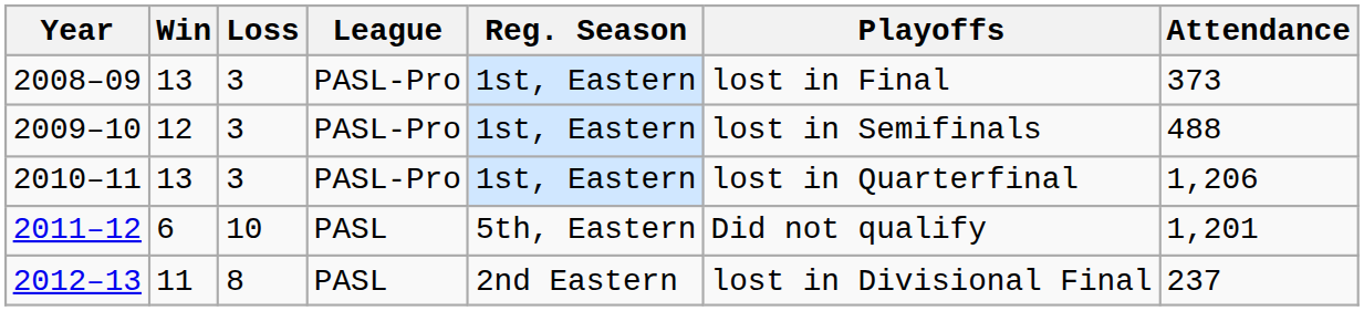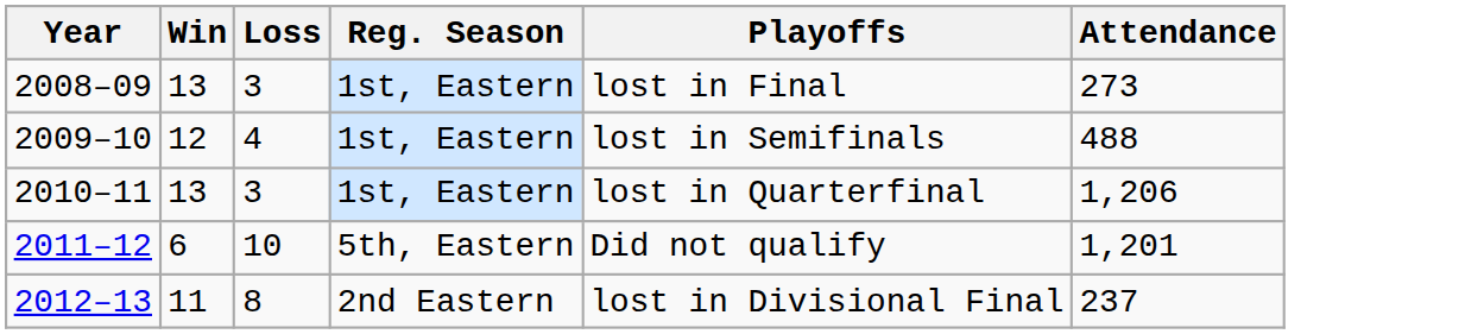 <table class="wikitable">
 <tr>
 <th>Year</th>
 <th>Win</th>
 <th>Loss</th>
-<th>League</th>
 <th>Reg. Season</th>
 <th>Playoffs</th>
 <th>Attendance</th>
 </tr>
 <tr>
 <td>2008–09</td>
 <td>13</td>
 <td>3</td>
-<td>PASL-Pro</td>
 <td bgcolor="#D0E7FF">1st, Eastern</td>
 <td>lost in Final</td>
-<td>373</td>
+<td>273</td>
 </tr>
 <tr>
 <td>2009–10</td>
 <td>12</td>
-<td>3</td>
-<td>PASL-Pro</td>
+<td>4</td>
 <td bgcolor="#D0E7FF">1st, Eastern</td>
 <td>lost in Semifinals</td>
 <td>488</td>
 </tr>
 <tr>
 <td>2010–11</td>
 <td>13</td>
 <td>3</td>
-<td>PASL-Pro</td>
 <td bgcolor="#D0E7FF">1st, Eastern</td>
 <td>lost in Quarterfinal</td>
 <td>1,206</td>
 </tr>
 <tr>
 <td><a href='#'>2011–12</a></td>
 <td>6</td>
 <td>10</td>
-<td>PASL</td>
 <td>5th, Eastern</td>
 <td>Did not qualify</td>
 <td>1,201</td>
 </tr>
 <tr>
 <td><a href='#'>2012–13</a></td>
 <td>11</td>
 <td>8</td>
-<td>PASL</td>
 <td>2nd Eastern</td>
 <td>lost in Divisional Final</td>
 <td>237</td>
 </tr>
 </table>
